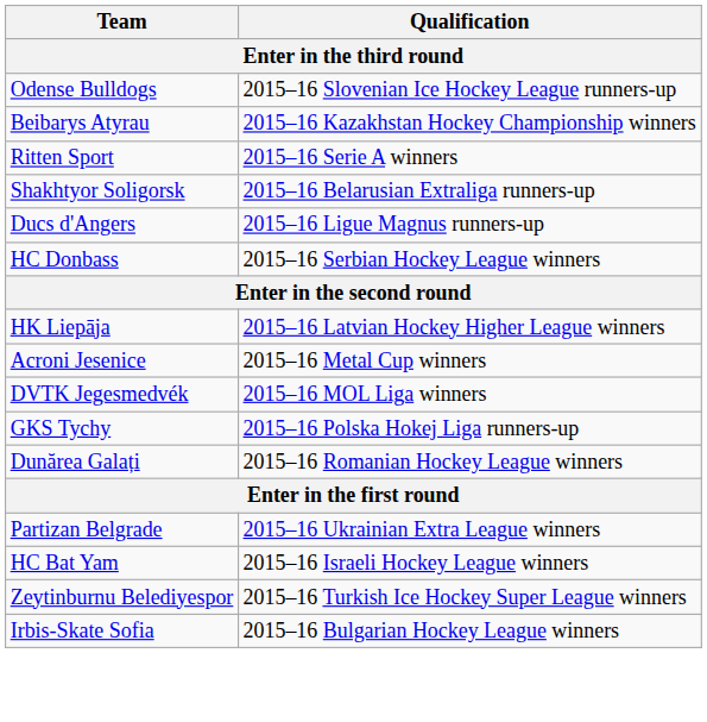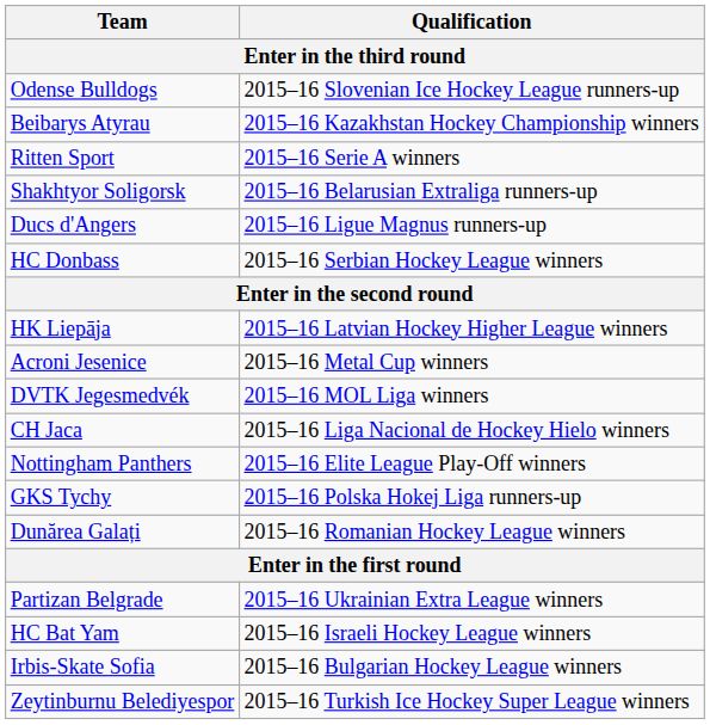 <table class="wikitable">
 <tr>
 <th>Team</th>
 <th>Qualification</th>
 </tr>
 <tr>
 <th colspan=2>Enter in the third round</th>
 </tr>
 <tr>
 <td> <a href='#'>Odense Bulldogs</a></td>
 <td>2015–16 <a href='#'>Slovenian Ice Hockey League</a> runners-up</td>
 </tr>
 <tr>
 <td> <a href='#'>Beibarys Atyrau</a></td>
 <td><a href='#'>2015–16 Kazakhstan Hockey Championship</a> winners</td>
 </tr>
 <tr>
 <td> <a href='#'>Ritten Sport</a></td>
 <td><a href='#'>2015–16 Serie A</a> winners</td>
 </tr>
 <tr>
 <td> <a href='#'>Shakhtyor Soligorsk</a></td>
 <td><a href='#'>2015–16 Belarusian Extraliga</a> runners-up</td>
 </tr>
 <tr>
 <td> <a href='#'>Ducs d'Angers</a></td>
 <td><a href='#'>2015–16 Ligue Magnus</a> runners-up</td>
 </tr>
 <tr>
 <td> <a href='#'>HC Donbass</a></td>
 <td>2015–16 <a href='#'>Serbian Hockey League</a> winners</td>
 </tr>
 <tr>
 <th colspan=2>Enter in the second round</th>
 </tr>
 <tr>
 <td> <a href='#'>HK Liepāja</a></td>
 <td><a href='#'>2015–16 Latvian Hockey Higher League</a> winners</td>
 </tr>
 <tr>
 <td> <a href='#'>Acroni Jesenice</a></td>
 <td>2015–16 <a href='#'>Metal Cup</a> winners</td>
 </tr>
 <tr>
 <td> <a href='#'>DVTK Jegesmedvék</a></td>
 <td><a href='#'>2015–16 MOL Liga</a> winners</td>
 </tr>
 <tr>
+<td> <a href='#'>CH Jaca</a></td>
+<td>2015–16 <a href='#'>Liga Nacional de Hockey Hielo</a> winners</td>
+</tr>
+<tr>
+<td> <a href='#'>Nottingham Panthers</a></td>
+<td><a href='#'>2015–16 Elite League</a> Play-Off winners</td>
+</tr>
+<tr>
 <td> <a href='#'>GKS Tychy</a></td>
 <td><a href='#'>2015–16 Polska Hokej Liga</a> runners-up</td>
 </tr>
 <tr>
 <td> <a href='#'>Dunărea Galați</a></td>
 <td>2015–16 <a href='#'>Romanian Hockey League</a> winners</td>
 </tr>
 <tr>
 <th colspan=2>Enter in the first round</th>
 </tr>
 <tr>
 <td> <a href='#'>Partizan Belgrade</a></td>
 <td><a href='#'>2015–16 Ukrainian Extra League</a> winners</td>
 </tr>
 <tr>
 <td> <a href='#'>HC Bat Yam</a></td>
 <td>2015–16 <a href='#'>Israeli Hockey League</a> winners</td>
 </tr>
 <tr>
+<td> <a href='#'>Irbis-Skate Sofia</a></td>
+<td>2015–16 <a href='#'>Bulgarian Hockey League</a> winners</td>
+</tr>
+<tr>
 <td> <a href='#'>Zeytinburnu Belediyespor</a></td>
 <td>2015–16 <a href='#'>Turkish Ice Hockey Super League</a> winners</td>
 </tr>
-<tr>
-<td> <a href='#'>Irbis-Skate Sofia</a></td>
-<td>2015–16 <a href='#'>Bulgarian Hockey League</a> winners</td>
-</tr>
 </table>
